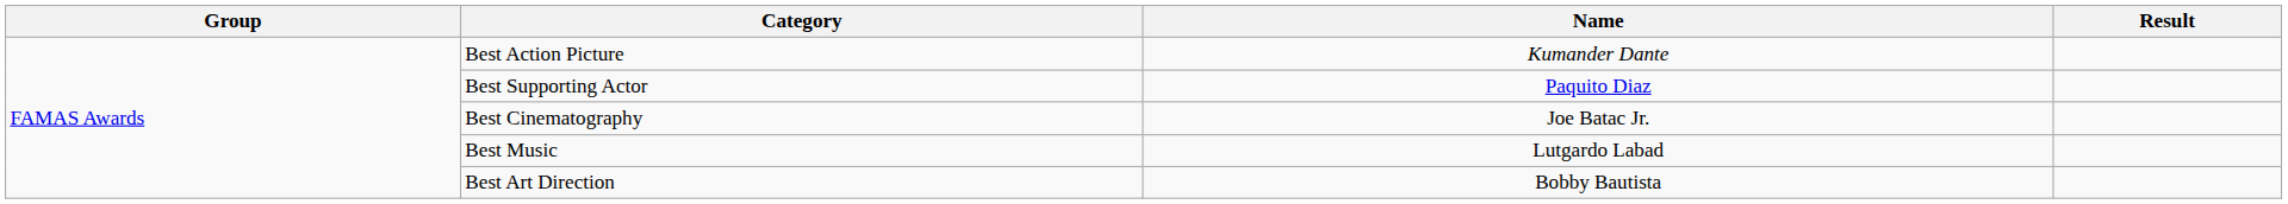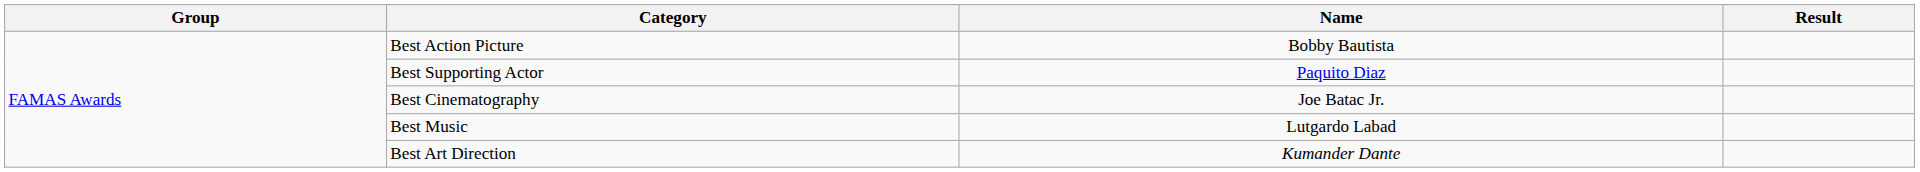 <table | width="90%" class="wikitable sortable">
 <tr>
 <th width="20%">Group</th>
 <th width="30%">Category</th>
 <th width="40%">Name</th>
 <th width="10%">Result</th>
 </tr>
 <tr>
 <td rowspan="5" align="left"><a href='#'>FAMAS Awards</a></td>
 <td>Best Action Picture</td>
-<td align="center"><em>Kumander Dante</em></td>
+<td align="center">Bobby Bautista</td>
 <td></td>
 </tr>
 <tr>
 <td>Best Supporting Actor</td>
 <td align="center"><a href='#'>Paquito Diaz</a></td>
 <td></td>
 </tr>
 <tr>
 <td>Best Cinematography</td>
 <td align="center">Joe Batac Jr.</td>
 <td></td>
 </tr>
 <tr>
 <td>Best Music</td>
 <td align="center">Lutgardo Labad</td>
 <td></td>
 </tr>
 <tr>
 <td>Best Art Direction</td>
-<td align="center">Bobby Bautista</td>
+<td align="center"><em>Kumander Dante</em></td>
 <td></td>
 </tr>
 </table>
